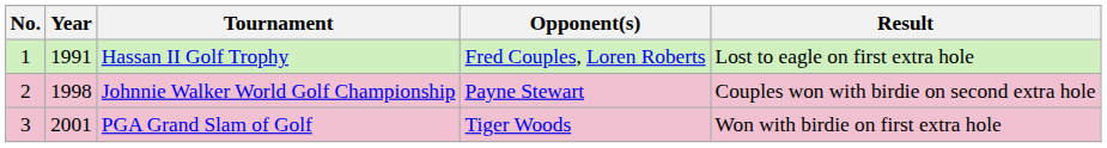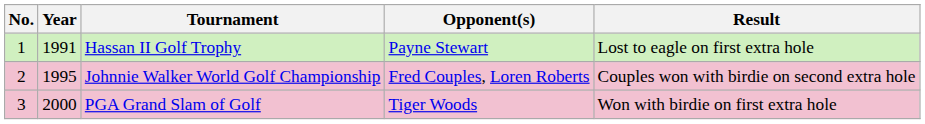 <table class="wikitable" style="font-size:95%;">
 <tr>
 <th>No.</th>
 <th>Year</th>
 <th>Tournament</th>
 <th>Opponent(s)</th>
 <th>Result</th>
 </tr>
 <tr style="background:#D0F0C0;">
 <td align=center>1</td>
 <td>1991</td>
 <td><a href='#'>Hassan II Golf Trophy</a></td>
-<td> <a href='#'>Fred Couples</a>,  <a href='#'>Loren Roberts</a></td>
+<td> <a href='#'>Payne Stewart</a></td>
 <td>Lost to eagle on first extra hole</td>
 </tr>
 <tr style="background:#F2C1D1;">
 <td align=center>2</td>
-<td>1998</td>
+<td>1995</td>
 <td><a href='#'>Johnnie Walker World Golf Championship</a></td>
-<td> <a href='#'>Payne Stewart</a></td>
+<td> <a href='#'>Fred Couples</a>,  <a href='#'>Loren Roberts</a></td>
 <td>Couples won with birdie on second extra hole</td>
 </tr>
 <tr style="background:#F2C1D1;">
 <td align=center>3</td>
-<td>2001</td>
+<td>2000</td>
 <td><a href='#'>PGA Grand Slam of Golf</a></td>
 <td> <a href='#'>Tiger Woods</a></td>
 <td>Won with birdie on first extra hole</td>
 </tr>
 </table>
